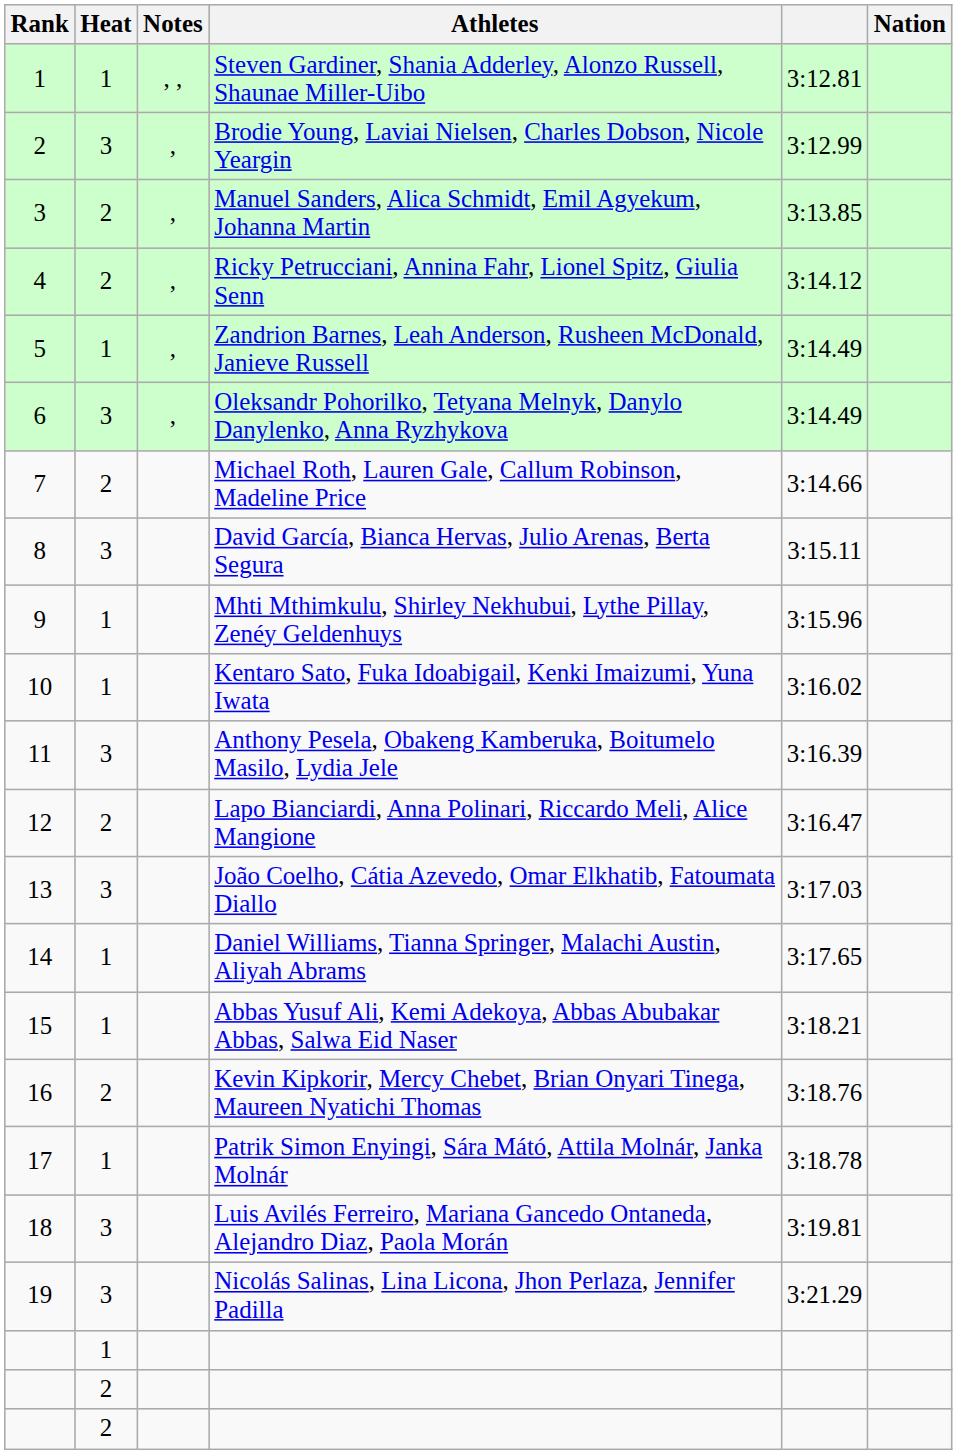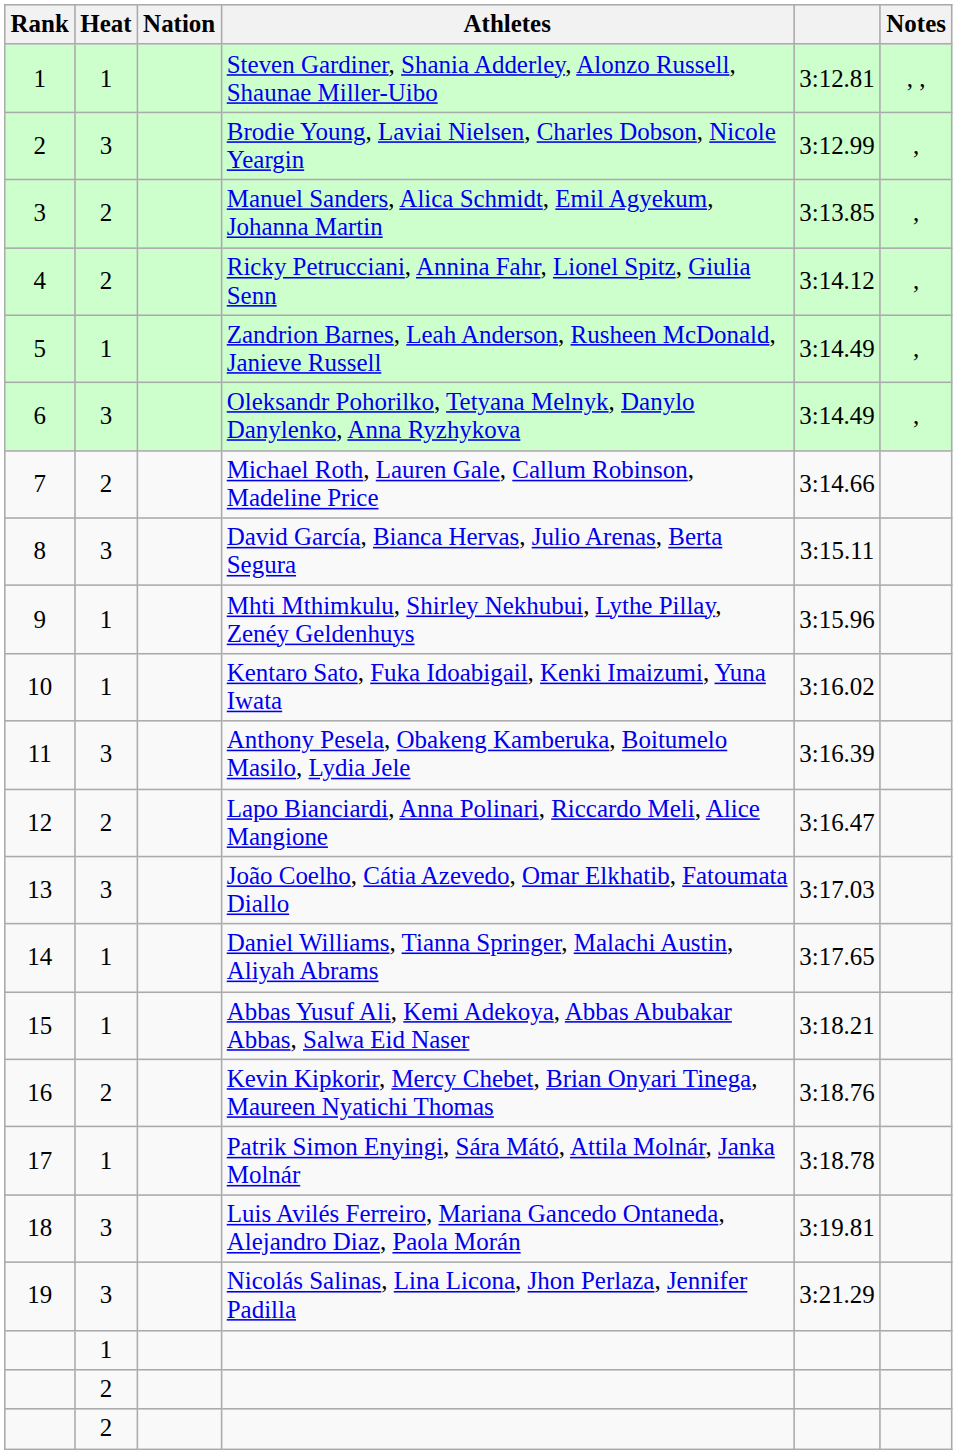 <table class="wikitable sortable" style="text-align:center">
 <tr>
 <th scope=col>Rank</th>
 <th scope=col>Heat</th>
-<th scope=col>Notes</th>
+<th scope=col>Nation</th>
 <th scope=col>Athletes</th>
 <th scope=col></th>
-<th scope=col>Nation</th>
+<th scope=col>Notes</th>
 </tr>
 <tr bgcolor="ccffcc">
 <td>1</td>
 <td>1</td>
-<td>, ,</td>
+<td align="left"></td>
 <td align="left"><a href='#'>Steven Gardiner</a>, <a href='#'>Shania Adderley</a>, <a href='#'>Alonzo Russell</a>, <a href='#'>Shaunae Miller-Uibo</a></td>
 <td>3:12.81</td>
-<td align="left"></td>
+<td>, ,</td>
 </tr>
 <tr bgcolor="ccffcc">
 <td>2</td>
 <td>3</td>
-<td>, </td>
+<td align="left"></td>
 <td align="left"><a href='#'>Brodie Young</a>, <a href='#'>Laviai Nielsen</a>, <a href='#'>Charles Dobson</a>, <a href='#'>Nicole Yeargin</a></td>
 <td>3:12.99</td>
-<td align="left"></td>
+<td>, </td>
 </tr>
 <tr bgcolor="ccffcc">
 <td>3</td>
 <td>2</td>
-<td>, </td>
+<td align="left"></td>
 <td align="left"><a href='#'>Manuel Sanders</a>, <a href='#'>Alica Schmidt</a>, <a href='#'>Emil Agyekum</a>, <a href='#'>Johanna Martin</a></td>
 <td>3:13.85</td>
-<td align="left"></td>
+<td>, </td>
 </tr>
 <tr bgcolor="ccffcc">
 <td>4</td>
 <td>2</td>
-<td>, </td>
+<td align="left"></td>
 <td align="left"><a href='#'>Ricky Petrucciani</a>, <a href='#'>Annina Fahr</a>, <a href='#'>Lionel Spitz</a>, <a href='#'>Giulia Senn</a></td>
 <td>3:14.12</td>
-<td align="left"></td>
+<td>, </td>
 </tr>
 <tr bgcolor="ccffcc">
 <td>5</td>
 <td>1</td>
-<td>, </td>
+<td align="left"></td>
 <td align="left"><a href='#'>Zandrion Barnes</a>, <a href='#'>Leah Anderson</a>, <a href='#'>Rusheen McDonald</a>, <a href='#'>Janieve Russell</a></td>
 <td>3:14.49</td>
-<td align="left"></td>
+<td>, </td>
 </tr>
 <tr bgcolor="ccffcc">
 <td>6</td>
 <td>3</td>
-<td>, </td>
+<td align="left"></td>
 <td align="left"><a href='#'>Oleksandr Pohorilko</a>, <a href='#'>Tetyana Melnyk</a>, <a href='#'>Danylo Danylenko</a>, <a href='#'>Anna Ryzhykova</a></td>
 <td>3:14.49</td>
-<td align="left"></td>
+<td>, </td>
 </tr>
 <tr>
 <td>7</td>
 <td>2</td>
-<td></td>
+<td align="left"></td>
 <td align="left"><a href='#'>Michael Roth</a>, <a href='#'>Lauren Gale</a>, <a href='#'>Callum Robinson</a>, <a href='#'>Madeline Price</a></td>
 <td>3:14.66</td>
-<td align="left"></td>
+<td></td>
 </tr>
 <tr>
 <td>8</td>
 <td>3</td>
-<td></td>
+<td align="left"></td>
 <td align="left"><a href='#'>David García</a>, <a href='#'>Bianca Hervas</a>, <a href='#'>Julio Arenas</a>, <a href='#'>Berta Segura</a></td>
 <td>3:15.11</td>
-<td align="left"></td>
+<td></td>
 </tr>
 <tr>
 <td>9</td>
 <td>1</td>
-<td></td>
+<td align="left"></td>
 <td align="left"><a href='#'>Mhti Mthimkulu</a>, <a href='#'>Shirley Nekhubui</a>, <a href='#'>Lythe Pillay</a>, <a href='#'>Zenéy Geldenhuys</a></td>
 <td>3:15.96</td>
-<td align="left"></td>
+<td></td>
 </tr>
 <tr>
 <td>10</td>
 <td>1</td>
-<td></td>
+<td align="left"></td>
 <td align="left"><a href='#'>Kentaro Sato</a>, <a href='#'>Fuka Idoabigail</a>, <a href='#'>Kenki Imaizumi</a>, <a href='#'>Yuna Iwata</a></td>
 <td>3:16.02</td>
-<td align="left"></td>
+<td></td>
 </tr>
 <tr>
 <td>11</td>
 <td>3</td>
-<td></td>
+<td align="left"></td>
 <td align="left"><a href='#'>Anthony Pesela</a>, <a href='#'>Obakeng Kamberuka</a>, <a href='#'>Boitumelo Masilo</a>, <a href='#'>Lydia Jele</a></td>
 <td>3:16.39</td>
-<td align="left"></td>
+<td></td>
 </tr>
 <tr>
 <td>12</td>
 <td>2</td>
-<td></td>
+<td align="left"></td>
 <td align="left"><a href='#'>Lapo Bianciardi</a>, <a href='#'>Anna Polinari</a>, <a href='#'>Riccardo Meli</a>, <a href='#'>Alice Mangione</a></td>
 <td>3:16.47</td>
-<td align="left"></td>
+<td></td>
 </tr>
 <tr>
 <td>13</td>
 <td>3</td>
-<td></td>
+<td align="left"></td>
 <td align="left"><a href='#'>João Coelho</a>, <a href='#'>Cátia Azevedo</a>, <a href='#'>Omar Elkhatib</a>, <a href='#'>Fatoumata Diallo</a></td>
 <td>3:17.03</td>
-<td align="left"></td>
+<td></td>
 </tr>
 <tr>
 <td>14</td>
 <td>1</td>
-<td></td>
+<td align="left"></td>
 <td align="left"><a href='#'>Daniel Williams</a>, <a href='#'>Tianna Springer</a>, <a href='#'>Malachi Austin</a>, <a href='#'>Aliyah Abrams</a></td>
 <td>3:17.65</td>
-<td align="left"></td>
+<td></td>
 </tr>
 <tr>
 <td>15</td>
 <td>1</td>
-<td></td>
+<td align="left"></td>
 <td align="left"><a href='#'>Abbas Yusuf Ali</a>, <a href='#'>Kemi Adekoya</a>, <a href='#'>Abbas Abubakar Abbas</a>, <a href='#'>Salwa Eid Naser</a></td>
 <td>3:18.21</td>
-<td align="left"></td>
+<td></td>
 </tr>
 <tr>
 <td>16</td>
 <td>2</td>
-<td></td>
+<td align="left"></td>
 <td align="left"><a href='#'>Kevin Kipkorir</a>, <a href='#'>Mercy Chebet</a>, <a href='#'>Brian Onyari Tinega</a>, <a href='#'>Maureen Nyatichi Thomas</a></td>
 <td>3:18.76</td>
-<td align="left"></td>
+<td></td>
 </tr>
 <tr>
 <td>17</td>
 <td>1</td>
-<td></td>
+<td align="left"></td>
 <td align="left"><a href='#'>Patrik Simon Enyingi</a>, <a href='#'>Sára Mátó</a>, <a href='#'>Attila Molnár</a>, <a href='#'>Janka Molnár</a></td>
 <td>3:18.78</td>
-<td align="left"></td>
+<td></td>
 </tr>
 <tr>
 <td>18</td>
 <td>3</td>
-<td></td>
+<td align="left"></td>
 <td align="left"><a href='#'>Luis Avilés Ferreiro</a>, <a href='#'>Mariana Gancedo Ontaneda</a>, <a href='#'>Alejandro Diaz</a>, <a href='#'>Paola Morán</a></td>
 <td>3:19.81</td>
-<td align="left"></td>
+<td></td>
 </tr>
 <tr>
 <td>19</td>
 <td>3</td>
-<td></td>
+<td align="left"></td>
 <td align="left"><a href='#'>Nicolás Salinas</a>, <a href='#'>Lina Licona</a>, <a href='#'>Jhon Perlaza</a>, <a href='#'>Jennifer Padilla</a></td>
 <td>3:21.29</td>
-<td align="left"></td>
+<td></td>
 </tr>
 <tr>
 <td></td>
 <td>1</td>
-<td></td>
+<td align="left"></td>
 <td align="left"></td>
 <td></td>
-<td align="left"></td>
+<td></td>
 </tr>
 <tr>
 <td></td>
 <td>2</td>
-<td></td>
+<td align="left"></td>
 <td align="left"></td>
 <td></td>
-<td align="left"></td>
+<td></td>
 </tr>
 <tr>
 <td></td>
 <td>2</td>
-<td></td>
+<td align="left"></td>
 <td align="left"></td>
 <td></td>
-<td align="left"></td>
+<td></td>
 </tr>
 </table>
